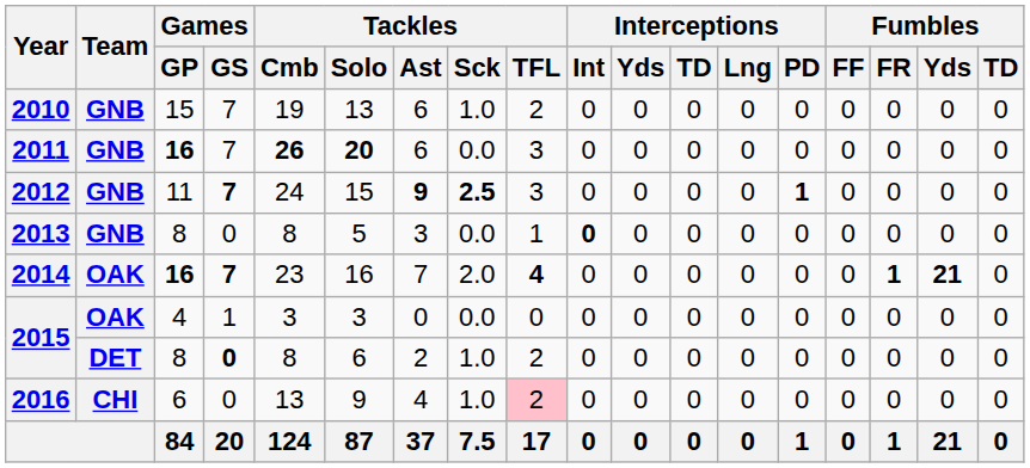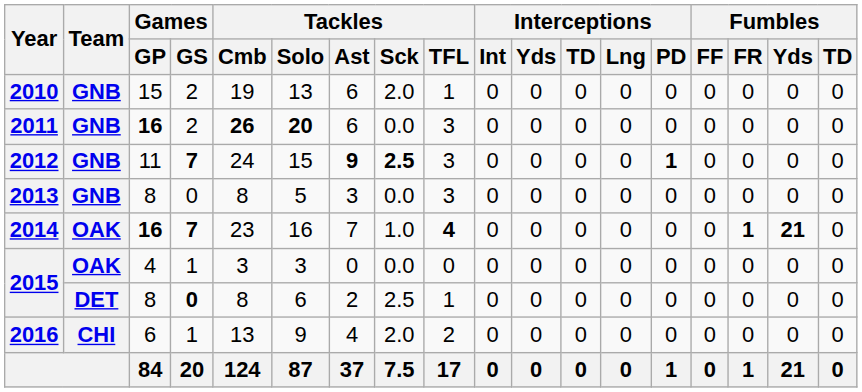 <table class="wikitable" style="text-align:center">
 <tr>
 <th rowspan="2">Year</th>
 <th rowspan="2">Team</th>
 <th colspan="2">Games</th>
 <th colspan="5">Tackles</th>
 <th colspan="5">Interceptions</th>
 <th colspan="4">Fumbles</th>
 </tr>
 <tr>
 <th>GP</th>
 <th>GS</th>
 <th>Cmb</th>
 <th>Solo</th>
 <th>Ast</th>
 <th>Sck</th>
 <th>TFL</th>
 <th>Int</th>
 <th>Yds</th>
 <th>TD</th>
 <th>Lng</th>
 <th>PD</th>
 <th>FF</th>
 <th>FR</th>
 <th>Yds</th>
 <th>TD</th>
 </tr>
 <tr>
 <th><a href='#'>2010</a></th>
 <th><a href='#'>GNB</a></th>
 <td>15</td>
-<td>7</td>
+<td>2</td>
 <td>19</td>
 <td>13</td>
 <td>6</td>
-<td>1.0</td>
-<td>2</td>
+<td>2.0</td>
+<td>1</td>
 <td>0</td>
 <td>0</td>
 <td>0</td>
 <td>0</td>
 <td>0</td>
 <td>0</td>
 <td>0</td>
 <td>0</td>
 <td>0</td>
 </tr>
 <tr>
 <th><a href='#'>2011</a></th>
 <th><a href='#'>GNB</a></th>
 <td><strong>16</strong></td>
-<td>7</td>
+<td>2</td>
 <td><strong>26</strong></td>
 <td><strong>20</strong></td>
 <td>6</td>
 <td>0.0</td>
 <td>3</td>
 <td>0</td>
 <td>0</td>
 <td>0</td>
 <td>0</td>
 <td>0</td>
 <td>0</td>
 <td>0</td>
 <td>0</td>
 <td>0</td>
 </tr>
 <tr>
 <th><a href='#'>2012</a></th>
 <th><a href='#'>GNB</a></th>
 <td>11</td>
 <td><strong>7</strong></td>
 <td>24</td>
 <td>15</td>
 <td><strong>9</strong></td>
 <td><strong>2.5</strong></td>
 <td>3</td>
 <td>0</td>
 <td>0</td>
 <td>0</td>
 <td>0</td>
 <td><strong>1</strong></td>
 <td>0</td>
 <td>0</td>
 <td>0</td>
 <td>0</td>
 </tr>
 <tr>
 <th><a href='#'>2013</a></th>
 <th><a href='#'>GNB</a></th>
 <td>8</td>
 <td>0</td>
 <td>8</td>
 <td>5</td>
 <td>3</td>
 <td>0.0</td>
-<td>1</td>
-<td><strong>0</strong></td>
+<td>3</td>
+<td>0</td>
 <td>0</td>
 <td>0</td>
 <td>0</td>
 <td>0</td>
 <td>0</td>
 <td>0</td>
 <td>0</td>
 <td>0</td>
 </tr>
 <tr>
 <th><a href='#'>2014</a></th>
 <th><a href='#'>OAK</a></th>
 <td><strong>16</strong></td>
 <td><strong>7</strong></td>
 <td>23</td>
 <td>16</td>
 <td>7</td>
-<td>2.0</td>
+<td>1.0</td>
 <td><strong>4</strong></td>
 <td>0</td>
 <td>0</td>
 <td>0</td>
 <td>0</td>
 <td>0</td>
 <td>0</td>
 <td><strong>1</strong></td>
 <td><strong>21</strong></td>
 <td>0</td>
 </tr>
 <tr>
 <th rowspan="2"><a href='#'>2015</a></th>
 <th><a href='#'>OAK</a></th>
 <td>4</td>
 <td>1</td>
 <td>3</td>
 <td>3</td>
 <td>0</td>
 <td>0.0</td>
 <td>0</td>
 <td>0</td>
 <td>0</td>
 <td>0</td>
 <td>0</td>
 <td>0</td>
 <td>0</td>
 <td>0</td>
 <td>0</td>
 <td>0</td>
 </tr>
 <tr>
 <th><a href='#'>DET</a></th>
 <td>8</td>
 <td><strong>0</strong></td>
 <td>8</td>
 <td>6</td>
 <td>2</td>
-<td>1.0</td>
-<td>2</td>
+<td>2.5</td>
+<td>1</td>
 <td>0</td>
 <td>0</td>
 <td>0</td>
 <td>0</td>
 <td>0</td>
 <td>0</td>
 <td>0</td>
 <td>0</td>
 <td>0</td>
 </tr>
 <tr>
 <th><a href='#'>2016</a></th>
 <th><a href='#'>CHI</a></th>
 <td>6</td>
-<td>0</td>
+<td>1</td>
 <td>13</td>
 <td>9</td>
 <td>4</td>
-<td>1.0</td>
-<td style="background: pink;">2</td>
+<td>2.0</td>
+<td>2</td>
 <td>0</td>
 <td>0</td>
 <td>0</td>
 <td>0</td>
 <td>0</td>
 <td>0</td>
 <td>0</td>
 <td>0</td>
 <td>0</td>
 </tr>
 <tr>
 <th colspan="2"></th>
 <th>84</th>
 <th>20</th>
 <th>124</th>
 <th>87</th>
 <th>37</th>
 <th>7.5</th>
 <th>17</th>
 <th>0</th>
 <th>0</th>
 <th>0</th>
 <th>0</th>
 <th>1</th>
 <th>0</th>
 <th>1</th>
 <th>21</th>
 <th>0</th>
 </tr>
 </table>
